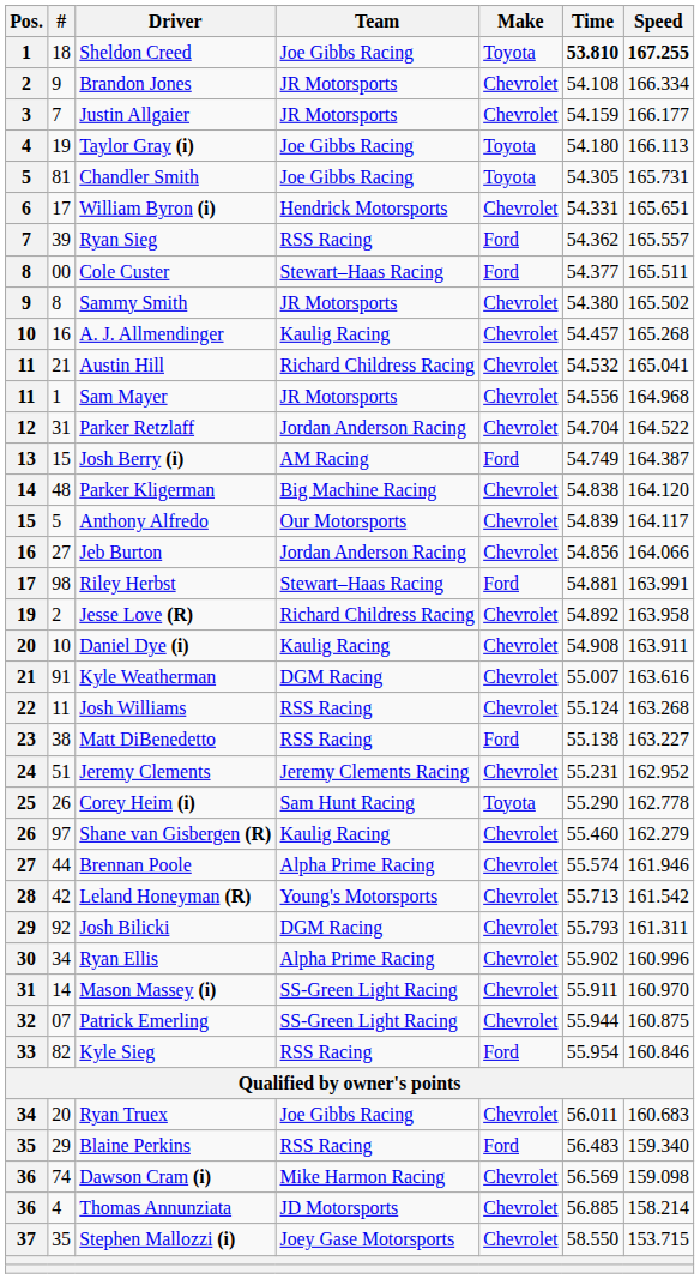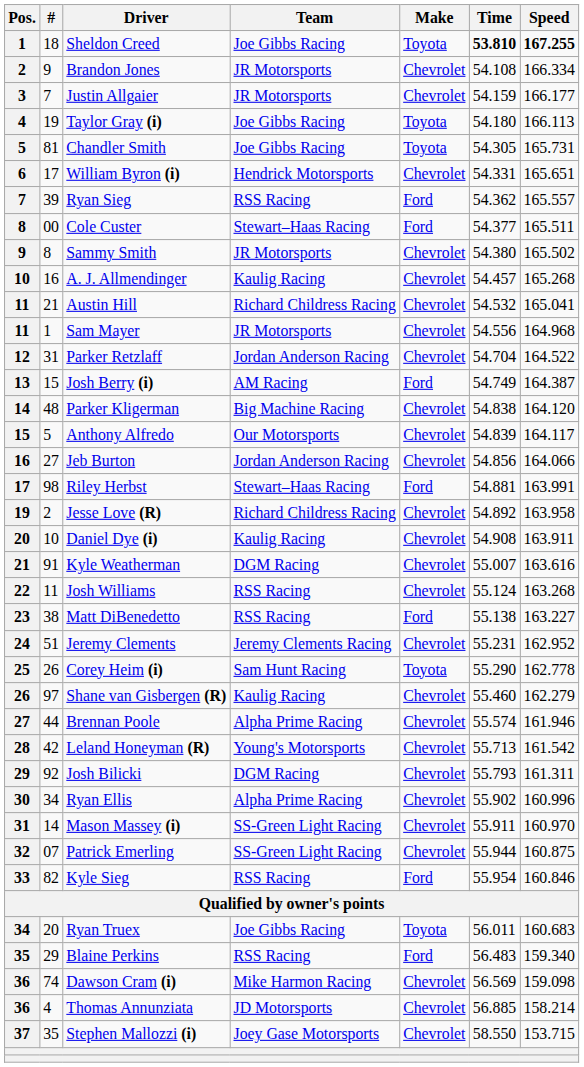 <table class="wikitable" style="font-size:95%">
 <tr>
 <th>Pos.</th>
 <th>#</th>
 <th>Driver</th>
 <th>Team</th>
 <th>Make</th>
 <th>Time</th>
 <th>Speed</th>
 </tr>
 <tr>
 <th>1</th>
 <td>18</td>
 <td><a href='#'>Sheldon Creed</a></td>
 <td><a href='#'>Joe Gibbs Racing</a></td>
 <td><a href='#'>Toyota</a></td>
 <td><strong>53.810</strong></td>
 <td><strong>167.255</strong></td>
 </tr>
 <tr>
 <th>2</th>
 <td>9</td>
 <td><a href='#'>Brandon Jones</a></td>
 <td><a href='#'>JR Motorsports</a></td>
 <td><a href='#'>Chevrolet</a></td>
 <td>54.108</td>
 <td>166.334</td>
 </tr>
 <tr>
 <th>3</th>
 <td>7</td>
 <td><a href='#'>Justin Allgaier</a></td>
 <td><a href='#'>JR Motorsports</a></td>
 <td><a href='#'>Chevrolet</a></td>
 <td>54.159</td>
 <td>166.177</td>
 </tr>
 <tr>
 <th>4</th>
 <td>19</td>
 <td><a href='#'>Taylor Gray</a> <strong>(i)</strong></td>
 <td><a href='#'>Joe Gibbs Racing</a></td>
 <td><a href='#'>Toyota</a></td>
 <td>54.180</td>
 <td>166.113</td>
 </tr>
 <tr>
 <th>5</th>
 <td>81</td>
 <td><a href='#'>Chandler Smith</a></td>
 <td><a href='#'>Joe Gibbs Racing</a></td>
 <td><a href='#'>Toyota</a></td>
 <td>54.305</td>
 <td>165.731</td>
 </tr>
 <tr>
 <th>6</th>
 <td>17</td>
 <td><a href='#'>William Byron</a> <strong>(i)</strong></td>
 <td><a href='#'>Hendrick Motorsports</a></td>
 <td><a href='#'>Chevrolet</a></td>
 <td>54.331</td>
 <td>165.651</td>
 </tr>
 <tr>
 <th>7</th>
 <td>39</td>
 <td><a href='#'>Ryan Sieg</a></td>
 <td><a href='#'>RSS Racing</a></td>
 <td><a href='#'>Ford</a></td>
 <td>54.362</td>
 <td>165.557</td>
 </tr>
 <tr>
 <th>8</th>
 <td>00</td>
 <td><a href='#'>Cole Custer</a></td>
 <td><a href='#'>Stewart–Haas Racing</a></td>
 <td><a href='#'>Ford</a></td>
 <td>54.377</td>
 <td>165.511</td>
 </tr>
 <tr>
 <th>9</th>
 <td>8</td>
 <td><a href='#'>Sammy Smith</a></td>
 <td><a href='#'>JR Motorsports</a></td>
 <td><a href='#'>Chevrolet</a></td>
 <td>54.380</td>
 <td>165.502</td>
 </tr>
 <tr>
 <th>10</th>
 <td>16</td>
 <td><a href='#'>A. J. Allmendinger</a></td>
 <td><a href='#'>Kaulig Racing</a></td>
 <td><a href='#'>Chevrolet</a></td>
 <td>54.457</td>
 <td>165.268</td>
 </tr>
 <tr>
 <th>11</th>
 <td>21</td>
 <td><a href='#'>Austin Hill</a></td>
 <td><a href='#'>Richard Childress Racing</a></td>
 <td><a href='#'>Chevrolet</a></td>
 <td>54.532</td>
 <td>165.041</td>
 </tr>
 <tr>
 <th>11</th>
 <td>1</td>
 <td><a href='#'>Sam Mayer</a></td>
 <td><a href='#'>JR Motorsports</a></td>
 <td><a href='#'>Chevrolet</a></td>
 <td>54.556</td>
 <td>164.968</td>
 </tr>
 <tr>
 <th>12</th>
 <td>31</td>
 <td><a href='#'>Parker Retzlaff</a></td>
 <td><a href='#'>Jordan Anderson Racing</a></td>
 <td><a href='#'>Chevrolet</a></td>
 <td>54.704</td>
 <td>164.522</td>
 </tr>
 <tr>
 <th>13</th>
 <td>15</td>
 <td><a href='#'>Josh Berry</a> <strong>(i)</strong></td>
 <td><a href='#'>AM Racing</a></td>
 <td><a href='#'>Ford</a></td>
 <td>54.749</td>
 <td>164.387</td>
 </tr>
 <tr>
 <th>14</th>
 <td>48</td>
 <td><a href='#'>Parker Kligerman</a></td>
 <td><a href='#'>Big Machine Racing</a></td>
 <td><a href='#'>Chevrolet</a></td>
 <td>54.838</td>
 <td>164.120</td>
 </tr>
 <tr>
 <th>15</th>
 <td>5</td>
 <td><a href='#'>Anthony Alfredo</a></td>
 <td><a href='#'>Our Motorsports</a></td>
 <td><a href='#'>Chevrolet</a></td>
 <td>54.839</td>
 <td>164.117</td>
 </tr>
 <tr>
 <th>16</th>
 <td>27</td>
 <td><a href='#'>Jeb Burton</a></td>
 <td><a href='#'>Jordan Anderson Racing</a></td>
 <td><a href='#'>Chevrolet</a></td>
 <td>54.856</td>
 <td>164.066</td>
 </tr>
 <tr>
 <th>17</th>
 <td>98</td>
 <td><a href='#'>Riley Herbst</a></td>
 <td><a href='#'>Stewart–Haas Racing</a></td>
 <td><a href='#'>Ford</a></td>
 <td>54.881</td>
 <td>163.991</td>
 </tr>
 <tr>
 <th>19</th>
 <td>2</td>
 <td><a href='#'>Jesse Love</a> <strong>(R)</strong></td>
 <td><a href='#'>Richard Childress Racing</a></td>
 <td><a href='#'>Chevrolet</a></td>
 <td>54.892</td>
 <td>163.958</td>
 </tr>
 <tr>
 <th>20</th>
 <td>10</td>
 <td><a href='#'>Daniel Dye</a> <strong>(i)</strong></td>
 <td><a href='#'>Kaulig Racing</a></td>
 <td><a href='#'>Chevrolet</a></td>
 <td>54.908</td>
 <td>163.911</td>
 </tr>
 <tr>
 <th>21</th>
 <td>91</td>
 <td><a href='#'>Kyle Weatherman</a></td>
 <td><a href='#'>DGM Racing</a></td>
 <td><a href='#'>Chevrolet</a></td>
 <td>55.007</td>
 <td>163.616</td>
 </tr>
 <tr>
 <th>22</th>
 <td>11</td>
 <td><a href='#'>Josh Williams</a></td>
 <td><a href='#'>RSS Racing</a></td>
 <td><a href='#'>Chevrolet</a></td>
 <td>55.124</td>
 <td>163.268</td>
 </tr>
 <tr>
 <th>23</th>
 <td>38</td>
 <td><a href='#'>Matt DiBenedetto</a></td>
 <td><a href='#'>RSS Racing</a></td>
 <td><a href='#'>Ford</a></td>
 <td>55.138</td>
 <td>163.227</td>
 </tr>
 <tr>
 <th>24</th>
 <td>51</td>
 <td><a href='#'>Jeremy Clements</a></td>
 <td><a href='#'>Jeremy Clements Racing</a></td>
 <td><a href='#'>Chevrolet</a></td>
 <td>55.231</td>
 <td>162.952</td>
 </tr>
 <tr>
 <th>25</th>
 <td>26</td>
 <td><a href='#'>Corey Heim</a> <strong>(i)</strong></td>
 <td><a href='#'>Sam Hunt Racing</a></td>
 <td><a href='#'>Toyota</a></td>
 <td>55.290</td>
 <td>162.778</td>
 </tr>
 <tr>
 <th>26</th>
 <td>97</td>
 <td><a href='#'>Shane van Gisbergen</a> <strong>(R)</strong></td>
 <td><a href='#'>Kaulig Racing</a></td>
 <td><a href='#'>Chevrolet</a></td>
 <td>55.460</td>
 <td>162.279</td>
 </tr>
 <tr>
 <th>27</th>
 <td>44</td>
 <td><a href='#'>Brennan Poole</a></td>
 <td><a href='#'>Alpha Prime Racing</a></td>
 <td><a href='#'>Chevrolet</a></td>
 <td>55.574</td>
 <td>161.946</td>
 </tr>
 <tr>
 <th>28</th>
 <td>42</td>
 <td><a href='#'>Leland Honeyman</a> <strong>(R)</strong></td>
 <td><a href='#'>Young's Motorsports</a></td>
 <td><a href='#'>Chevrolet</a></td>
 <td>55.713</td>
 <td>161.542</td>
 </tr>
 <tr>
 <th>29</th>
 <td>92</td>
 <td><a href='#'>Josh Bilicki</a></td>
 <td><a href='#'>DGM Racing</a></td>
 <td><a href='#'>Chevrolet</a></td>
 <td>55.793</td>
 <td>161.311</td>
 </tr>
 <tr>
 <th>30</th>
 <td>34</td>
 <td><a href='#'>Ryan Ellis</a></td>
 <td><a href='#'>Alpha Prime Racing</a></td>
 <td><a href='#'>Chevrolet</a></td>
 <td>55.902</td>
 <td>160.996</td>
 </tr>
 <tr>
 <th>31</th>
 <td>14</td>
 <td><a href='#'>Mason Massey</a> <strong>(i)</strong></td>
 <td><a href='#'>SS-Green Light Racing</a></td>
 <td><a href='#'>Chevrolet</a></td>
 <td>55.911</td>
 <td>160.970</td>
 </tr>
 <tr>
 <th>32</th>
 <td>07</td>
 <td><a href='#'>Patrick Emerling</a></td>
 <td><a href='#'>SS-Green Light Racing</a></td>
 <td><a href='#'>Chevrolet</a></td>
 <td>55.944</td>
 <td>160.875</td>
 </tr>
 <tr>
 <th>33</th>
 <td>82</td>
 <td><a href='#'>Kyle Sieg</a></td>
 <td><a href='#'>RSS Racing</a></td>
 <td><a href='#'>Ford</a></td>
 <td>55.954</td>
 <td>160.846</td>
 </tr>
 <tr>
 <th colspan="7">Qualified by owner's points</th>
 </tr>
 <tr>
 <th>34</th>
 <td>20</td>
 <td><a href='#'>Ryan Truex</a></td>
 <td><a href='#'>Joe Gibbs Racing</a></td>
-<td><a href='#'>Chevrolet</a></td>
+<td><a href='#'>Toyota</a></td>
 <td>56.011</td>
 <td>160.683</td>
 </tr>
 <tr>
 <th>35</th>
 <td>29</td>
 <td><a href='#'>Blaine Perkins</a></td>
 <td><a href='#'>RSS Racing</a></td>
 <td><a href='#'>Ford</a></td>
 <td>56.483</td>
 <td>159.340</td>
 </tr>
 <tr>
 <th>36</th>
 <td>74</td>
 <td><a href='#'>Dawson Cram</a> <strong>(i)</strong></td>
 <td><a href='#'>Mike Harmon Racing</a></td>
 <td><a href='#'>Chevrolet</a></td>
 <td>56.569</td>
 <td>159.098</td>
 </tr>
 <tr>
 <th>36</th>
 <td>4</td>
 <td><a href='#'>Thomas Annunziata</a></td>
 <td><a href='#'>JD Motorsports</a></td>
 <td><a href='#'>Chevrolet</a></td>
 <td>56.885</td>
 <td>158.214</td>
 </tr>
 <tr>
 <th>37</th>
 <td>35</td>
 <td><a href='#'>Stephen Mallozzi</a> <strong>(i)</strong></td>
 <td><a href='#'>Joey Gase Motorsports</a></td>
 <td><a href='#'>Chevrolet</a></td>
 <td>58.550</td>
 <td>153.715</td>
 </tr>
 <tr>
 <th colspan="7"></th>
 </tr>
 <tr>
 <th colspan="7"></th>
 </tr>
 </table>
